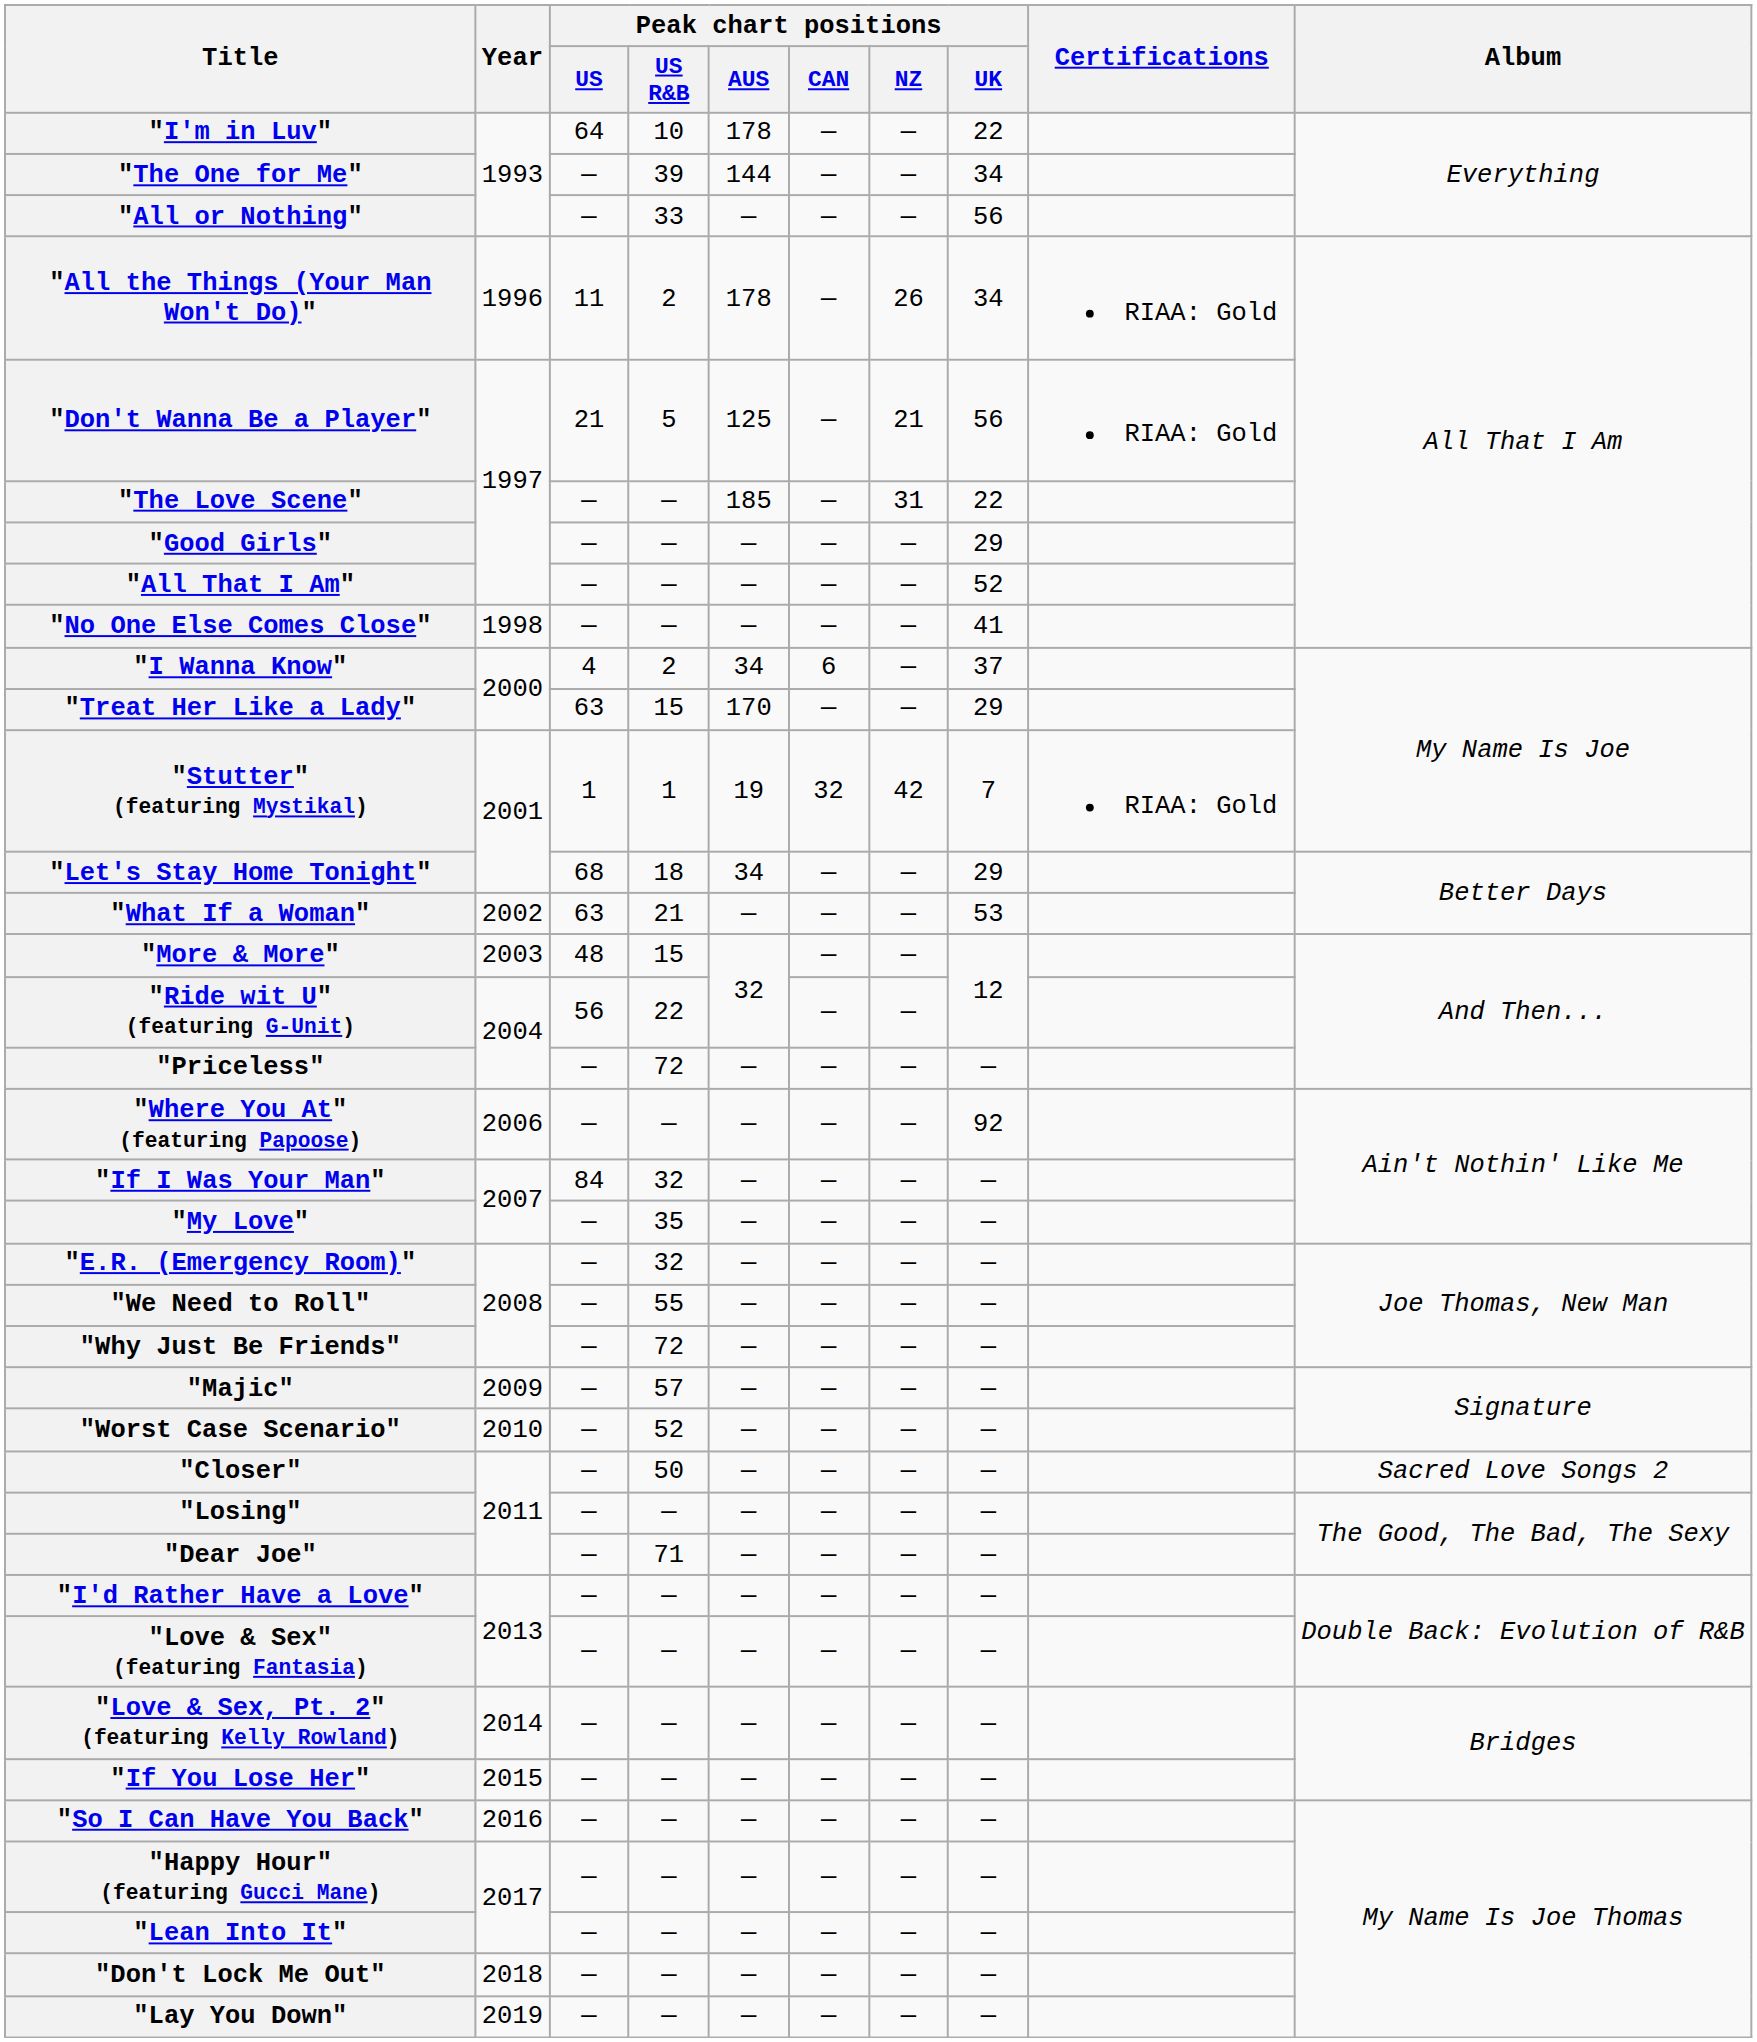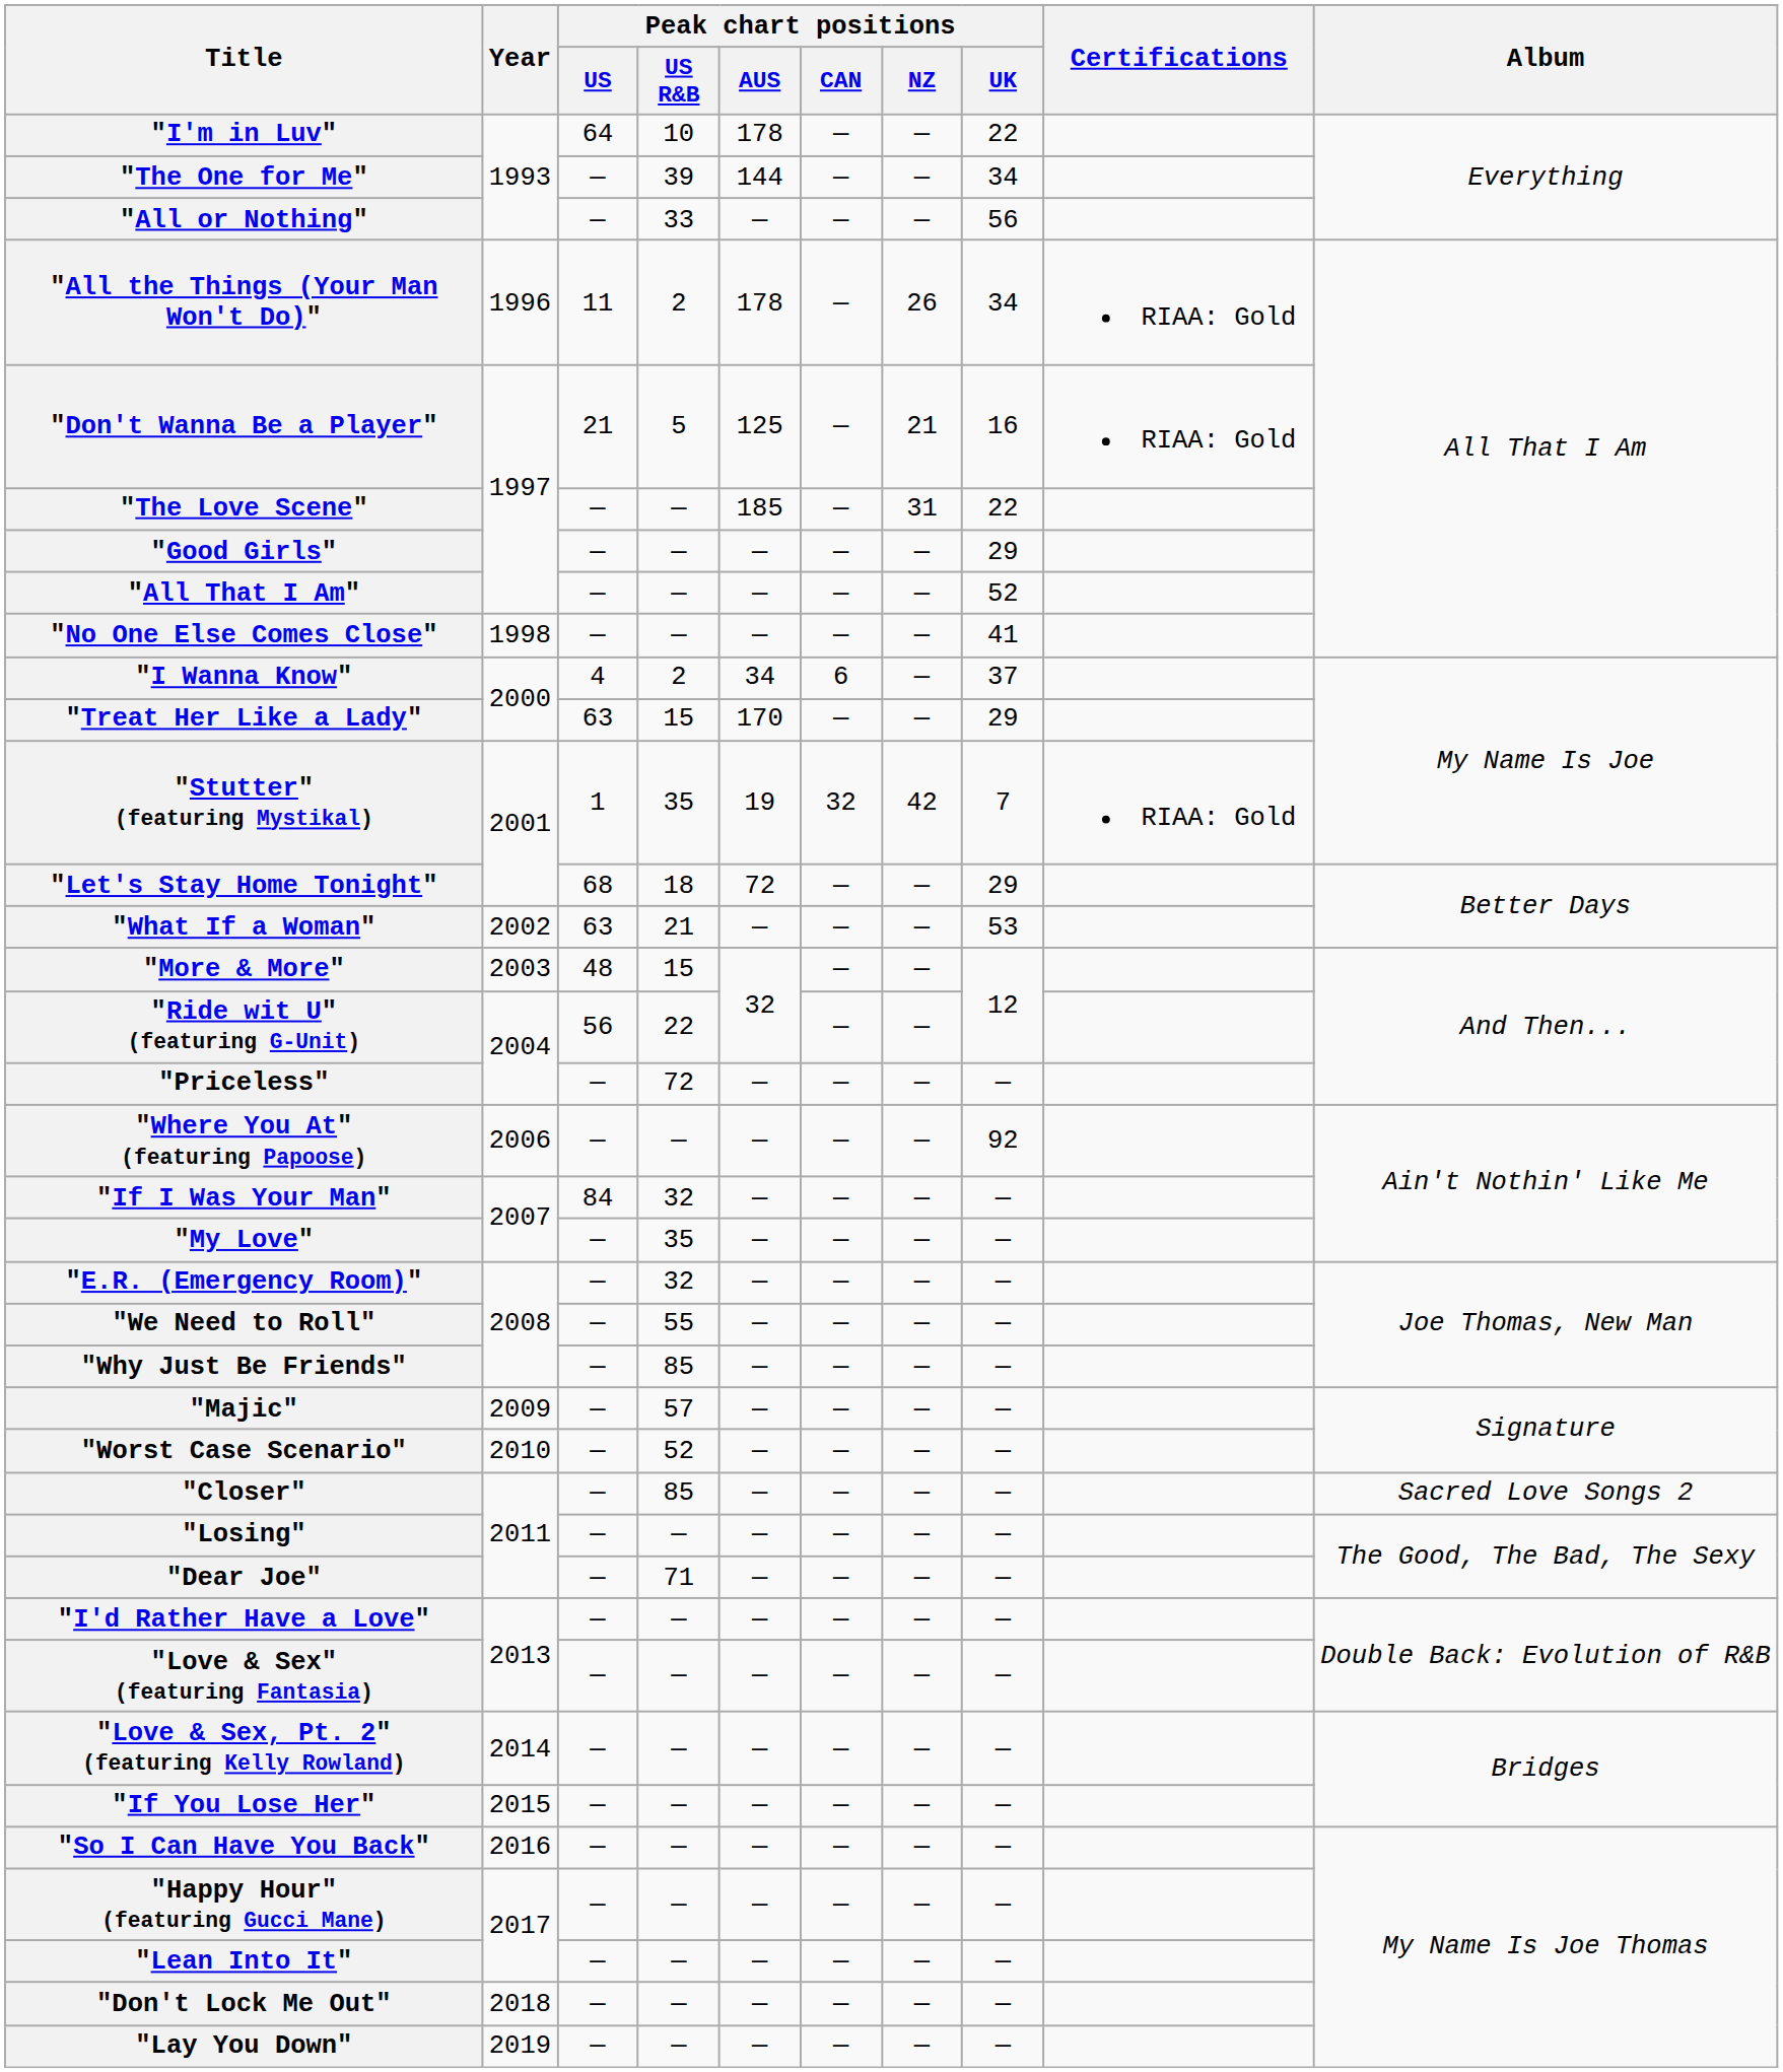 <table class="wikitable plainrowheaders" style="text-align:center;">
 <tr>
 <th scope="col" rowspan="2" style="width:18em;">Title</th>
 <th scope="col" rowspan="2">Year</th>
 <th scope="col" colspan="6">Peak chart positions</th>
 <th scope="col" rowspan="2" style="width:10em;"><a href='#'>Certifications</a></th>
 <th scope="col" rowspan="2">Album</th>
 </tr>
 <tr>
 <th scope="col" style="width:3em;font-size:90%;"><a href='#'>US</a><br></th>
 <th scope="col" style="width:3em;font-size:90%;"><a href='#'>US R&B</a><br></th>
 <th scope="col" style="width:3em;font-size:90%;"><a href='#'>AUS</a><br></th>
 <th scope="col" style="width:3em;font-size:90%;"><a href='#'>CAN</a><br></th>
 <th scope="col" style="width:3em;font-size:90%;"><a href='#'>NZ</a><br></th>
 <th scope="col" style="width:3em;font-size:90%;"><a href='#'>UK</a><br></th>
 </tr>
 <tr>
 <th scope="row">"<a href='#'>I'm in Luv</a>"</th>
 <td rowspan="3">1993</td>
 <td>64</td>
 <td>10</td>
 <td>178</td>
 <td>—</td>
 <td>—</td>
 <td>22</td>
 <td></td>
 <td rowspan="3"><em>Everything</em></td>
 </tr>
 <tr>
 <th scope="row">"<a href='#'>The One for Me</a>"</th>
 <td>—</td>
 <td>39</td>
 <td>144</td>
 <td>—</td>
 <td>—</td>
 <td>34</td>
 <td></td>
 </tr>
 <tr>
 <th scope="row">"<a href='#'>All or Nothing</a>"</th>
 <td>—</td>
 <td>33</td>
 <td>—</td>
 <td>—</td>
 <td>—</td>
 <td>56</td>
 <td></td>
 </tr>
 <tr>
 <th scope="row">"<a href='#'>All the Things (Your Man Won't Do)</a>"</th>
 <td>1996</td>
 <td>11</td>
 <td>2</td>
 <td>178</td>
 <td>—</td>
 <td>26</td>
 <td>34</td>
 <td><br><ul><li>RIAA: Gold</li></ul></td>
 <td rowspan="6"><em>All That I Am</em></td>
 </tr>
 <tr>
 <th scope="row">"<a href='#'>Don't Wanna Be a Player</a>"</th>
 <td rowspan="4">1997</td>
 <td>21</td>
 <td>5</td>
 <td>125</td>
 <td>—</td>
 <td>21</td>
-<td>56</td>
+<td>16</td>
 <td><br><ul><li>RIAA: Gold</li></ul></td>
 </tr>
 <tr>
 <th scope="row">"<a href='#'>The Love Scene</a>"</th>
 <td>—</td>
 <td>—</td>
 <td>185</td>
 <td>—</td>
 <td>31</td>
 <td>22</td>
 <td></td>
 </tr>
 <tr>
 <th scope="row">"<a href='#'>Good Girls</a>"</th>
 <td>—</td>
 <td>—</td>
 <td>—</td>
 <td>—</td>
 <td>—</td>
 <td>29</td>
 <td></td>
 </tr>
 <tr>
 <th scope="row">"<a href='#'>All That I Am</a>"</th>
 <td>—</td>
 <td>—</td>
 <td>—</td>
 <td>—</td>
 <td>—</td>
 <td>52</td>
 <td></td>
 </tr>
 <tr>
 <th scope="row">"<a href='#'>No One Else Comes Close</a>"</th>
 <td>1998</td>
 <td>—</td>
 <td>—</td>
 <td>—</td>
 <td>—</td>
 <td>—</td>
 <td>41</td>
 <td></td>
 </tr>
 <tr>
 <th scope="row">"<a href='#'>I Wanna Know</a>"</th>
 <td rowspan="2">2000</td>
 <td>4</td>
 <td>2</td>
 <td>34</td>
 <td>6</td>
 <td>—</td>
 <td>37</td>
 <td></td>
 <td rowspan="3"><em>My Name Is Joe</em></td>
 </tr>
 <tr>
 <th scope="row">"<a href='#'>Treat Her Like a Lady</a>"</th>
 <td>63</td>
 <td>15</td>
 <td>170</td>
 <td>—</td>
 <td>—</td>
 <td>29</td>
 <td></td>
 </tr>
 <tr>
 <th scope="row">"<a href='#'>Stutter</a>"<br><small>(featuring <a href='#'>Mystikal</a>)</small></th>
 <td rowspan="2">2001</td>
 <td>1</td>
-<td>1</td>
+<td>35</td>
 <td>19</td>
 <td>32</td>
 <td>42</td>
 <td>7</td>
 <td><br><ul><li>RIAA: Gold</li></ul></td>
 </tr>
 <tr>
 <th scope="row">"<a href='#'>Let's Stay Home Tonight</a>"</th>
 <td>68</td>
 <td>18</td>
-<td>34</td>
+<td>72</td>
 <td>—</td>
 <td>—</td>
 <td>29</td>
 <td></td>
 <td rowspan="2"><em>Better Days</em></td>
 </tr>
 <tr>
 <th scope="row">"<a href='#'>What If a Woman</a>"</th>
 <td>2002</td>
 <td>63</td>
 <td>21</td>
 <td>—</td>
 <td>—</td>
 <td>—</td>
 <td>53</td>
 <td></td>
 </tr>
 <tr>
 <th scope="row">"<a href='#'>More & More</a>"</th>
 <td>2003</td>
 <td>48</td>
 <td>15</td>
 <td rowspan="2">32</td>
 <td>—</td>
 <td>—</td>
 <td rowspan="2">12</td>
 <td></td>
 <td rowspan="3"><em>And Then...</em></td>
 </tr>
 <tr>
 <th scope="row">"<a href='#'>Ride wit U</a>"<br><small>(featuring <a href='#'>G-Unit</a>)</small></th>
 <td rowspan="2">2004</td>
 <td>56</td>
 <td>22</td>
 <td>—</td>
 <td>—</td>
 <td></td>
 </tr>
 <tr>
 <th scope="row">"Priceless"</th>
 <td>—</td>
 <td>72</td>
 <td>—</td>
 <td>—</td>
 <td>—</td>
 <td>—</td>
 <td></td>
 </tr>
 <tr>
 <th scope="row">"<a href='#'>Where You At</a>"<br><small>(featuring <a href='#'>Papoose</a>)</small></th>
 <td>2006</td>
 <td>—</td>
 <td>—</td>
 <td>—</td>
 <td>—</td>
 <td>—</td>
 <td>92</td>
 <td></td>
 <td rowspan="3"><em>Ain't Nothin' Like Me</em></td>
 </tr>
 <tr>
 <th scope="row">"<a href='#'>If I Was Your Man</a>"</th>
 <td rowspan="2">2007</td>
 <td>84</td>
 <td>32</td>
 <td>—</td>
 <td>—</td>
 <td>—</td>
 <td>—</td>
 <td></td>
 </tr>
 <tr>
 <th scope="row">"<a href='#'>My Love</a>"</th>
 <td>—</td>
 <td>35</td>
 <td>—</td>
 <td>—</td>
 <td>—</td>
 <td>—</td>
 <td></td>
 </tr>
 <tr>
 <th scope="row">"<a href='#'>E.R. (Emergency Room)</a>"</th>
 <td rowspan="3">2008</td>
 <td>—</td>
 <td>32</td>
 <td>—</td>
 <td>—</td>
 <td>—</td>
 <td>—</td>
 <td></td>
 <td rowspan="3"><em>Joe Thomas, New Man</em></td>
 </tr>
 <tr>
 <th scope="row">"We Need to Roll"</th>
 <td>—</td>
 <td>55</td>
 <td>—</td>
 <td>—</td>
 <td>—</td>
 <td>—</td>
 <td></td>
 </tr>
 <tr>
 <th scope="row">"Why Just Be Friends"</th>
 <td>—</td>
-<td>72</td>
+<td>85</td>
 <td>—</td>
 <td>—</td>
 <td>—</td>
 <td>—</td>
 <td></td>
 </tr>
 <tr>
 <th scope="row">"Majic"</th>
 <td>2009</td>
 <td>—</td>
 <td>57</td>
 <td>—</td>
 <td>—</td>
 <td>—</td>
 <td>—</td>
 <td></td>
 <td rowspan="2"><em>Signature</em></td>
 </tr>
 <tr>
 <th scope="row">"Worst Case Scenario"</th>
 <td>2010</td>
 <td>—</td>
 <td>52</td>
 <td>—</td>
 <td>—</td>
 <td>—</td>
 <td>—</td>
 <td></td>
 </tr>
 <tr>
 <th scope="row">"Closer"</th>
 <td rowspan="3">2011</td>
 <td>—</td>
-<td>50</td>
+<td>85</td>
 <td>—</td>
 <td>—</td>
 <td>—</td>
 <td>—</td>
 <td></td>
 <td><em>Sacred Love Songs 2</em></td>
 </tr>
 <tr>
 <th scope="row">"Losing"</th>
 <td>—</td>
 <td>—</td>
 <td>—</td>
 <td>—</td>
 <td>—</td>
 <td>—</td>
 <td></td>
 <td rowspan="2"><em>The Good, The Bad, The Sexy</em></td>
 </tr>
 <tr>
 <th scope="row">"Dear Joe"</th>
 <td>—</td>
 <td>71</td>
 <td>—</td>
 <td>—</td>
 <td>—</td>
 <td>—</td>
 <td></td>
 </tr>
 <tr>
 <th scope="row">"<a href='#'>I'd Rather Have a Love</a>"</th>
 <td rowspan="2">2013</td>
 <td>—</td>
 <td>—</td>
 <td>—</td>
 <td>—</td>
 <td>—</td>
 <td>—</td>
 <td></td>
 <td rowspan="2"><em>Double Back: Evolution of R&B</em></td>
 </tr>
 <tr>
 <th scope="row">"Love & Sex" <br><small>(featuring <a href='#'>Fantasia</a>)</small></th>
 <td>—</td>
 <td>—</td>
 <td>—</td>
 <td>—</td>
 <td>—</td>
 <td>—</td>
 <td></td>
 </tr>
 <tr>
 <th scope="row">"<a href='#'>Love & Sex, Pt. 2</a>"<br><small>(featuring <a href='#'>Kelly Rowland</a>)</small></th>
 <td>2014</td>
 <td>—</td>
 <td>—</td>
 <td>—</td>
 <td>—</td>
 <td>—</td>
 <td>—</td>
 <td></td>
 <td rowspan="2"><em>Bridges</em></td>
 </tr>
 <tr>
 <th scope="row">"<a href='#'>If You Lose Her</a>"</th>
 <td>2015</td>
 <td>—</td>
 <td>—</td>
 <td>—</td>
 <td>—</td>
 <td>—</td>
 <td>—</td>
 <td></td>
 </tr>
 <tr>
 <th scope="row">"<a href='#'>So I Can Have You Back</a>"</th>
 <td>2016</td>
 <td>—</td>
 <td>—</td>
 <td>—</td>
 <td>—</td>
 <td>—</td>
 <td>—</td>
 <td></td>
 <td rowspan="5"><em>My Name Is Joe Thomas</em></td>
 </tr>
 <tr>
 <th scope="row">"Happy Hour"<br><small>(featuring <a href='#'>Gucci Mane</a>)</small></th>
 <td rowspan="2">2017</td>
 <td>—</td>
 <td>—</td>
 <td>—</td>
 <td>—</td>
 <td>—</td>
 <td>—</td>
 <td></td>
 </tr>
 <tr>
 <th scope="row">"<a href='#'>Lean Into It</a>"</th>
 <td>—</td>
 <td>—</td>
 <td>—</td>
 <td>—</td>
 <td>—</td>
 <td>—</td>
 <td></td>
 </tr>
 <tr>
 <th scope="row">"Don't Lock Me Out"</th>
 <td>2018</td>
 <td>—</td>
 <td>—</td>
 <td>—</td>
 <td>—</td>
 <td>—</td>
 <td>—</td>
 <td></td>
 </tr>
 <tr>
 <th scope="row">"Lay You Down"</th>
 <td>2019</td>
 <td>—</td>
 <td>—</td>
 <td>—</td>
 <td>—</td>
 <td>—</td>
 <td>—</td>
 <td></td>
 </tr>
 </table>
